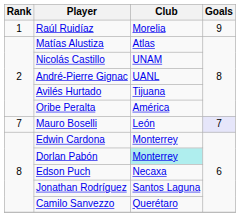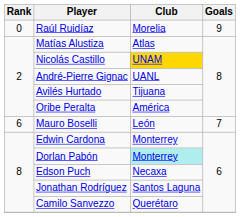 <table class="wikitable">
 <tr>
 <th>Rank</th>
 <th>Player</th>
 <th>Club</th>
 <th>Goals</th>
 </tr>
 <tr>
-<td align=center rowspan=1>1</td>
+<td align=center rowspan=1>0</td>
 <td> <a href='#'>Raúl Ruidíaz</a></td>
 <td><a href='#'>Morelia</a></td>
 <td align=center rowspan=1>9</td>
 </tr>
 <tr>
 <td align=center rowspan=5>2</td>
 <td> <a href='#'>Matías Alustiza</a></td>
 <td><a href='#'>Atlas</a></td>
 <td align=center rowspan=5>8</td>
 </tr>
 <tr>
 <td> <a href='#'>Nicolás Castillo</a></td>
-<td><a href='#'>UNAM</a></td>
+<td style="background: gold;"><a href='#'>UNAM</a></td>
 </tr>
 <tr>
 <td> <a href='#'>André-Pierre Gignac</a></td>
 <td><a href='#'>UANL</a></td>
 </tr>
 <tr>
 <td> <a href='#'>Avilés Hurtado</a></td>
 <td><a href='#'>Tijuana</a></td>
 </tr>
 <tr>
 <td> <a href='#'>Oribe Peralta</a></td>
 <td><a href='#'>América</a></td>
 </tr>
 <tr>
-<td align=center rowspan=1>7</td>
+<td align=center rowspan=1>6</td>
 <td> <a href='#'>Mauro Boselli</a></td>
 <td><a href='#'>León</a></td>
-<td align=center rowspan=1 style="background: lavender;">7</td>
+<td align=center rowspan=1>7</td>
 </tr>
 <tr>
 <td align=center rowspan=5>8</td>
 <td> <a href='#'>Edwin Cardona</a></td>
 <td><a href='#'>Monterrey</a></td>
 <td align=center rowspan=5>6</td>
 </tr>
 <tr>
 <td> <a href='#'>Dorlan Pabón</a></td>
 <td style="background: paleturquoise;"><a href='#'>Monterrey</a></td>
 </tr>
 <tr>
 <td> <a href='#'>Edson Puch</a></td>
 <td><a href='#'>Necaxa</a></td>
 </tr>
 <tr>
 <td> <a href='#'>Jonathan Rodríguez</a></td>
 <td><a href='#'>Santos Laguna</a></td>
 </tr>
 <tr>
 <td> <a href='#'>Camilo Sanvezzo</a></td>
 <td><a href='#'>Querétaro</a></td>
 </tr>
 <tr>
 </tr>
 </table>
